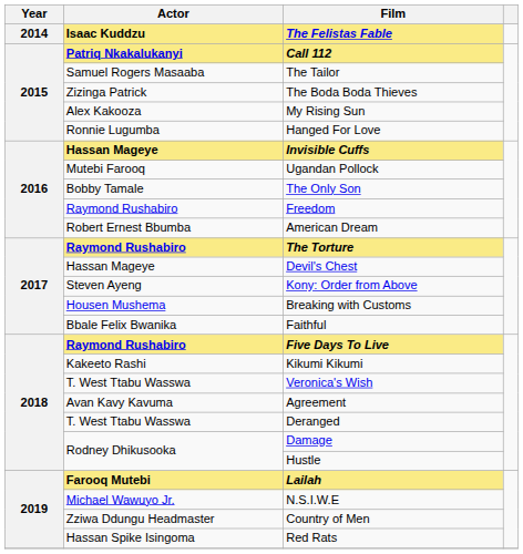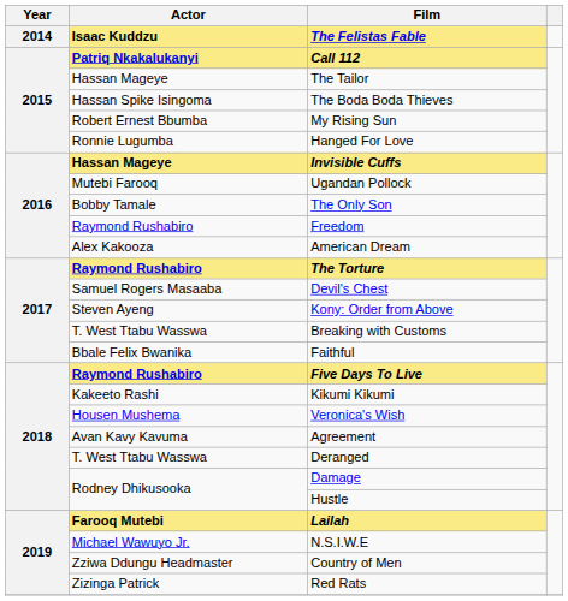 <table class="wikitable sortable">
 <tr>
 <th scope="col" style="width:8%;">Year</th>
 <th scope="col" style="width:30%;">Actor</th>
 <th scope="col" style="width:30%;">Film</th>
 <th scope="col" style="width:2%;" class="unsortable"></th>
 </tr>
 <tr>
 <th scope="row" rowspan=1 style="text-align:center;">2014 <br></th>
 <td style="background:#FAEB86;"><strong>Isaac Kuddzu</strong></td>
 <td style="background:#FAEB86;"><strong><em><a href='#'>The Felistas Fable</a></em></strong></td>
 <td rowspan="1"></td>
 </tr>
 <tr>
 <th scope="row" rowspan=5 style="text-align:center;">2015 <br></th>
 <td style="background:#FAEB86;"><strong><a href='#'>Patriq Nkakalukanyi</a> </strong></td>
 <td style="background:#FAEB86;"><strong><em>Call 112</em></strong></td>
 <td rowspan="5"></td>
 </tr>
 <tr>
-<td>Samuel Rogers Masaaba</td>
+<td>Hassan Mageye</td>
 <td>The Tailor</td>
 </tr>
 <tr>
-<td>Zizinga Patrick</td>
+<td>Hassan Spike Isingoma</td>
 <td>The Boda Boda Thieves</td>
 </tr>
 <tr>
-<td>Alex Kakooza</td>
+<td>Robert Ernest Bbumba</td>
 <td>My Rising Sun</td>
 </tr>
 <tr>
 <td>Ronnie Lugumba</td>
 <td>Hanged For Love</td>
 </tr>
 <tr>
 <th scope="row" rowspan=5 style="text-align:center;">2016 <br></th>
 <td style="background:#FAEB86;"><strong>Hassan Mageye</strong></td>
 <td style="background:#FAEB86;"><strong><em>Invisible Cuffs</em></strong></td>
 <td rowspan="5"></td>
 </tr>
 <tr>
 <td>Mutebi Farooq</td>
 <td>Ugandan Pollock</td>
 </tr>
 <tr>
 <td>Bobby Tamale</td>
 <td><a href='#'>The Only Son</a></td>
 </tr>
 <tr>
 <td><a href='#'>Raymond Rushabiro</a></td>
 <td><a href='#'>Freedom</a></td>
 </tr>
 <tr>
-<td>Robert Ernest Bbumba</td>
+<td>Alex Kakooza</td>
 <td>American Dream</td>
 </tr>
 <tr>
 <th scope="row" rowspan=5 style="text-align:center;">2017 <br></th>
 <td style="background:#FAEB86;"><strong><a href='#'>Raymond Rushabiro</a></strong></td>
 <td style="background:#FAEB86;"><strong><em>The Torture</em></strong></td>
 <td rowspan="5"></td>
 </tr>
 <tr>
-<td>Hassan Mageye</td>
+<td>Samuel Rogers Masaaba</td>
 <td><a href='#'>Devil's Chest</a></td>
 </tr>
 <tr>
 <td>Steven Ayeng</td>
 <td><a href='#'>Kony: Order from Above</a></td>
 </tr>
 <tr>
-<td><a href='#'>Housen Mushema</a></td>
+<td>T. West Ttabu Wasswa</td>
 <td>Breaking with Customs</td>
 </tr>
 <tr>
 <td>Bbale Felix Bwanika</td>
 <td>Faithful</td>
 </tr>
 <tr>
 <th scope="row" rowspan=7 style="text-align:center;">2018 <br></th>
 <td style="background:#FAEB86;"><strong><a href='#'>Raymond Rushabiro</a></strong></td>
 <td style="background:#FAEB86;"><strong><em>Five Days To Live</em></strong></td>
 <td rowspan="7"></td>
 </tr>
 <tr>
 <td>Kakeeto Rashi</td>
 <td>Kikumi Kikumi</td>
 </tr>
 <tr>
-<td>T. West Ttabu Wasswa</td>
+<td><a href='#'>Housen Mushema</a></td>
 <td><a href='#'>Veronica's Wish</a></td>
 </tr>
 <tr>
 <td>Avan Kavy Kavuma</td>
 <td>Agreement</td>
 </tr>
 <tr>
 <td>T. West Ttabu Wasswa</td>
 <td>Deranged</td>
 </tr>
 <tr>
 <td rowspan=2>Rodney Dhikusooka</td>
 <td><a href='#'>Damage</a></td>
 </tr>
 <tr>
 <td>Hustle</td>
 </tr>
 <tr>
 <th scope="row" rowspan=4 style="text-align:center;">2019 <br></th>
 <td style="background:#FAEB86;"><strong>Farooq Mutebi</strong></td>
 <td style="background:#FAEB86;"><strong><em>Lailah</em></strong></td>
 <td rowspan="4"></td>
 </tr>
 <tr>
 <td><a href='#'>Michael Wawuyo Jr.</a></td>
 <td>N.S.I.W.E</td>
 </tr>
 <tr>
 <td>Zziwa Ddungu Headmaster</td>
 <td>Country of Men</td>
 </tr>
 <tr>
-<td>Hassan Spike Isingoma</td>
+<td>Zizinga Patrick</td>
 <td>Red Rats</td>
 </tr>
 <tr>
 </tr>
 </table>
